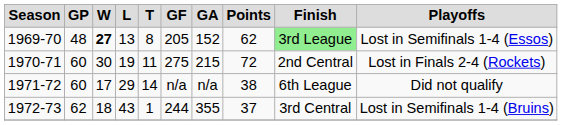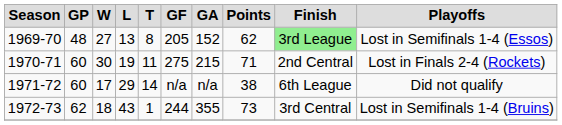 <table class="wikitable">
 <tr align="center"  bgcolor="#dddddd">
 <td><strong>Season</strong></td>
 <td><strong>GP </strong></td>
 <td><strong> W </strong></td>
 <td><strong> L </strong></td>
 <td><strong> T </strong></td>
 <td><strong>GF </strong></td>
 <td><strong>GA </strong></td>
 <td><strong>Points</strong></td>
 <td><strong>Finish</strong></td>
 <td><strong>Playoffs</strong></td>
 </tr>
 <tr align="center">
 <td>1969-70</td>
 <td>48</td>
-<td><strong>27</strong></td>
+<td>27</td>
 <td>13</td>
 <td>8</td>
 <td>205</td>
 <td>152</td>
 <td>62</td>
 <td style="background: lightgreen;">3rd League</td>
 <td>Lost in Semifinals 1-4 (<a href='#'>Essos</a>)</td>
 </tr>
 <tr align="center">
 <td>1970-71</td>
 <td>60</td>
 <td>30</td>
 <td>19</td>
 <td>11</td>
 <td>275</td>
 <td>215</td>
-<td>72</td>
+<td>71</td>
 <td>2nd Central</td>
 <td>Lost in Finals 2-4 (<a href='#'>Rockets</a>)</td>
 </tr>
 <tr align="center">
 <td>1971-72</td>
 <td>60</td>
 <td>17</td>
 <td>29</td>
 <td>14</td>
 <td>n/a</td>
 <td>n/a</td>
 <td>38</td>
 <td>6th League</td>
 <td>Did not qualify</td>
 </tr>
 <tr align="center">
 <td>1972-73</td>
 <td>62</td>
 <td>18</td>
 <td>43</td>
 <td>1</td>
 <td>244</td>
 <td>355</td>
-<td>37</td>
+<td>73</td>
 <td>3rd Central</td>
 <td>Lost in Semifinals 1-4 (<a href='#'>Bruins</a>)</td>
 </tr>
 <tr align="center">
 </tr>
 </table>
